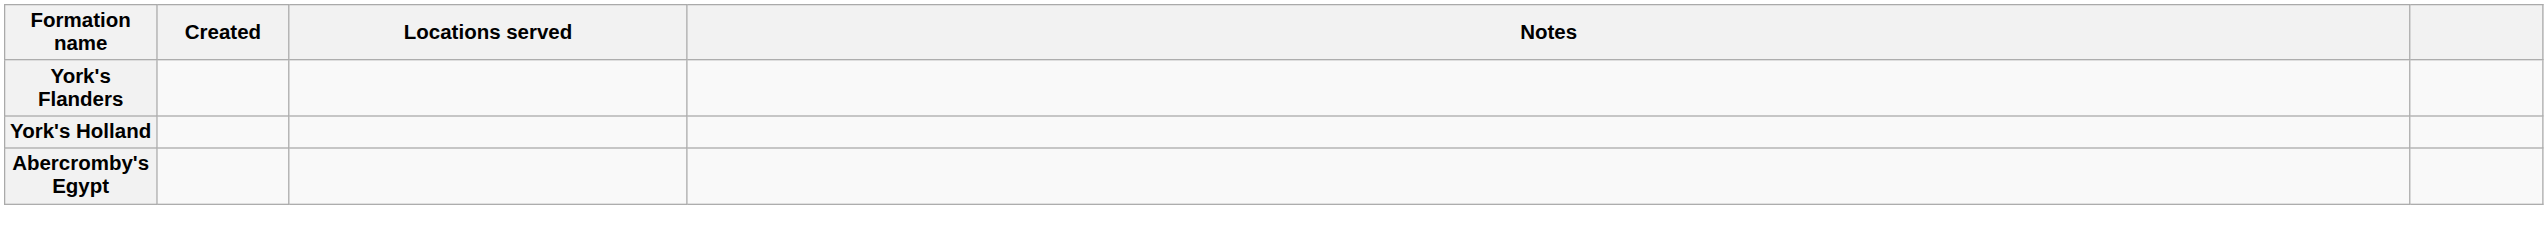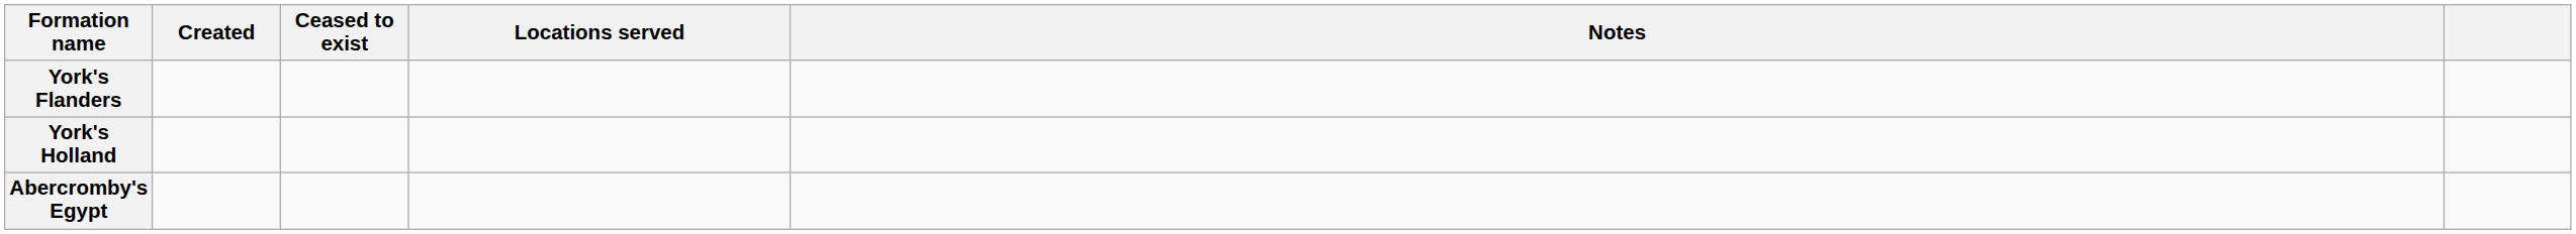 <table class="wikitable sortable plainrowheaders" style="text-align: left; border-spacing: 2px; border: 1px solid darkgray; width: 100%;">
 <tr>
 <th width="5%" scope="col">Formation name</th>
 <th width=5% scope="col">Created</th>
+<th width=5% scope="col">Ceased to exist</th>
 <th class=unsortable width=15% scope="col">Locations served</th>
 <th class=unsortable width=65% scope="col">Notes</th>
 <th class=unsortable width=5% scope="col"></th>
 </tr>
 <tr>
 <th scope="row" style="text-align:center;">York's Flanders</th>
+<td align="center"></td>
 <td align="center"></td>
 <td align="center"></td>
 <td align="center"></td>
 <td align="center"></td>
 </tr>
 <tr>
 <th scope="row" style="text-align:center;">York's Holland</th>
 <td align="center"></td>
 <td align="center"></td>
 <td align="center"></td>
 <td align="center"></td>
+<td align="center"></td>
 </tr>
 <tr>
 <th scope="row" style="text-align:center;">Abercromby's Egypt</th>
 <td align="center"></td>
 <td align="center"></td>
 <td align="center"></td>
 <td align="center"></td>
+<td align="center"></td>
 </tr>
 </table>
